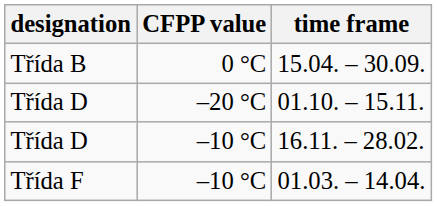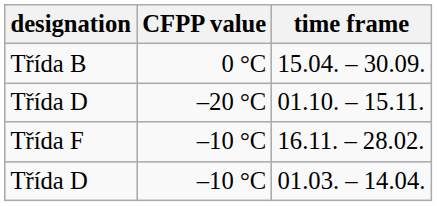 <table class="wikitable">
 <tr>
 <th>designation</th>
 <th>CFPP value</th>
 <th>time frame</th>
 </tr>
 <tr>
 <td>Třída B</td>
 <td align=right>0 °C</td>
 <td>15.04. – 30.09.</td>
 </tr>
 <tr>
 <td>Třída D</td>
 <td align=right>–20 °C</td>
 <td>01.10. – 15.11.</td>
 </tr>
 <tr>
-<td>Třída D</td>
+<td>Třída F</td>
 <td align=right>–10 °C</td>
 <td>16.11. – 28.02.</td>
 </tr>
 <tr>
-<td>Třída F</td>
+<td>Třída D</td>
 <td align=right>–10 °C</td>
 <td>01.03. – 14.04.</td>
 </tr>
 </table>
